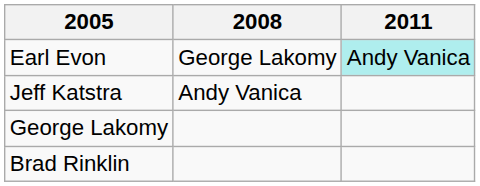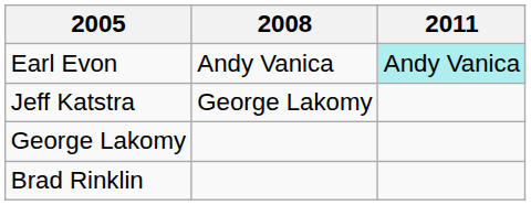 <table class="wikitable">
 <tr>
 <th>2005</th>
 <th>2008</th>
 <th>2011</th>
 </tr>
 <tr>
 <td>Earl Evon</td>
-<td>George Lakomy</td>
+<td>Andy Vanica</td>
 <td style="background: paleturquoise;">Andy Vanica</td>
 </tr>
 <tr>
 <td>Jeff Katstra</td>
-<td>Andy Vanica</td>
+<td>George Lakomy</td>
 <td></td>
 </tr>
 <tr>
 <td>George Lakomy</td>
 <td></td>
 <td></td>
 </tr>
 <tr>
 <td>Brad Rinklin</td>
 <td></td>
 <td></td>
 </tr>
 </table>
